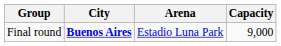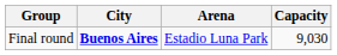 <table class="wikitable">
 <tr>
 <th>Group</th>
 <th>City</th>
 <th>Arena</th>
 <th align="right">Capacity</th>
 </tr>
 <tr>
 <td>Final round</td>
 <td><strong><a href='#'>Buenos Aires</a></strong></td>
 <td><a href='#'>Estadio Luna Park</a></td>
-<td align="right">9,000</td>
+<td align="right">9,030</td>
 </tr>
 </table>
